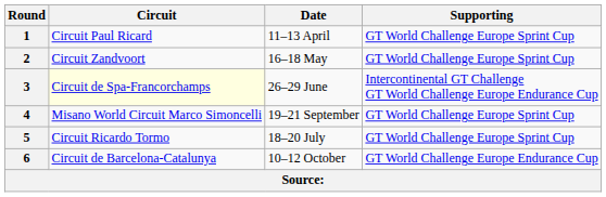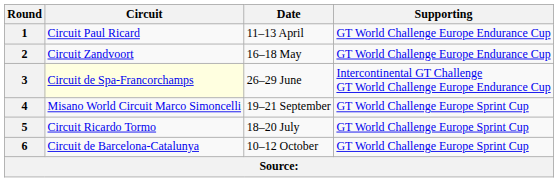 <table class="wikitable" style="font-size:85%">
 <tr>
 <th>Round</th>
 <th>Circuit</th>
 <th>Date</th>
 <th>Supporting</th>
 </tr>
 <tr>
 <th>1</th>
 <td> <a href='#'>Circuit Paul Ricard</a></td>
 <td>11–13 April</td>
-<td><a href='#'>GT World Challenge Europe Sprint Cup</a></td>
+<td><a href='#'>GT World Challenge Europe Endurance Cup</a></td>
 </tr>
 <tr>
 <th>2</th>
 <td> <a href='#'>Circuit Zandvoort</a></td>
 <td>16–18 May</td>
-<td><a href='#'>GT World Challenge Europe Sprint Cup</a></td>
+<td><a href='#'>GT World Challenge Europe Endurance Cup</a></td>
 </tr>
 <tr>
 <th>3</th>
 <td style="background: lightyellow;"> <a href='#'>Circuit de Spa-Francorchamps</a></td>
 <td>26–29 June</td>
 <td><a href='#'>Intercontinental GT Challenge</a><br><a href='#'>GT World Challenge Europe Endurance Cup</a></td>
 </tr>
 <tr>
 <th>4</th>
 <td> <a href='#'>Misano World Circuit Marco Simoncelli</a></td>
 <td>19–21 September</td>
 <td><a href='#'>GT World Challenge Europe Sprint Cup</a></td>
 </tr>
 <tr>
 <th>5</th>
 <td> <a href='#'>Circuit Ricardo Tormo</a></td>
 <td>18–20 July</td>
 <td><a href='#'>GT World Challenge Europe Sprint Cup</a></td>
 </tr>
 <tr>
 <th>6</th>
 <td> <a href='#'>Circuit de Barcelona-Catalunya</a></td>
 <td>10–12 October</td>
-<td><a href='#'>GT World Challenge Europe Endurance Cup</a></td>
+<td><a href='#'>GT World Challenge Europe Sprint Cup</a></td>
 </tr>
 <tr>
 <th colspan="4">Source:</th>
 </tr>
 </table>
